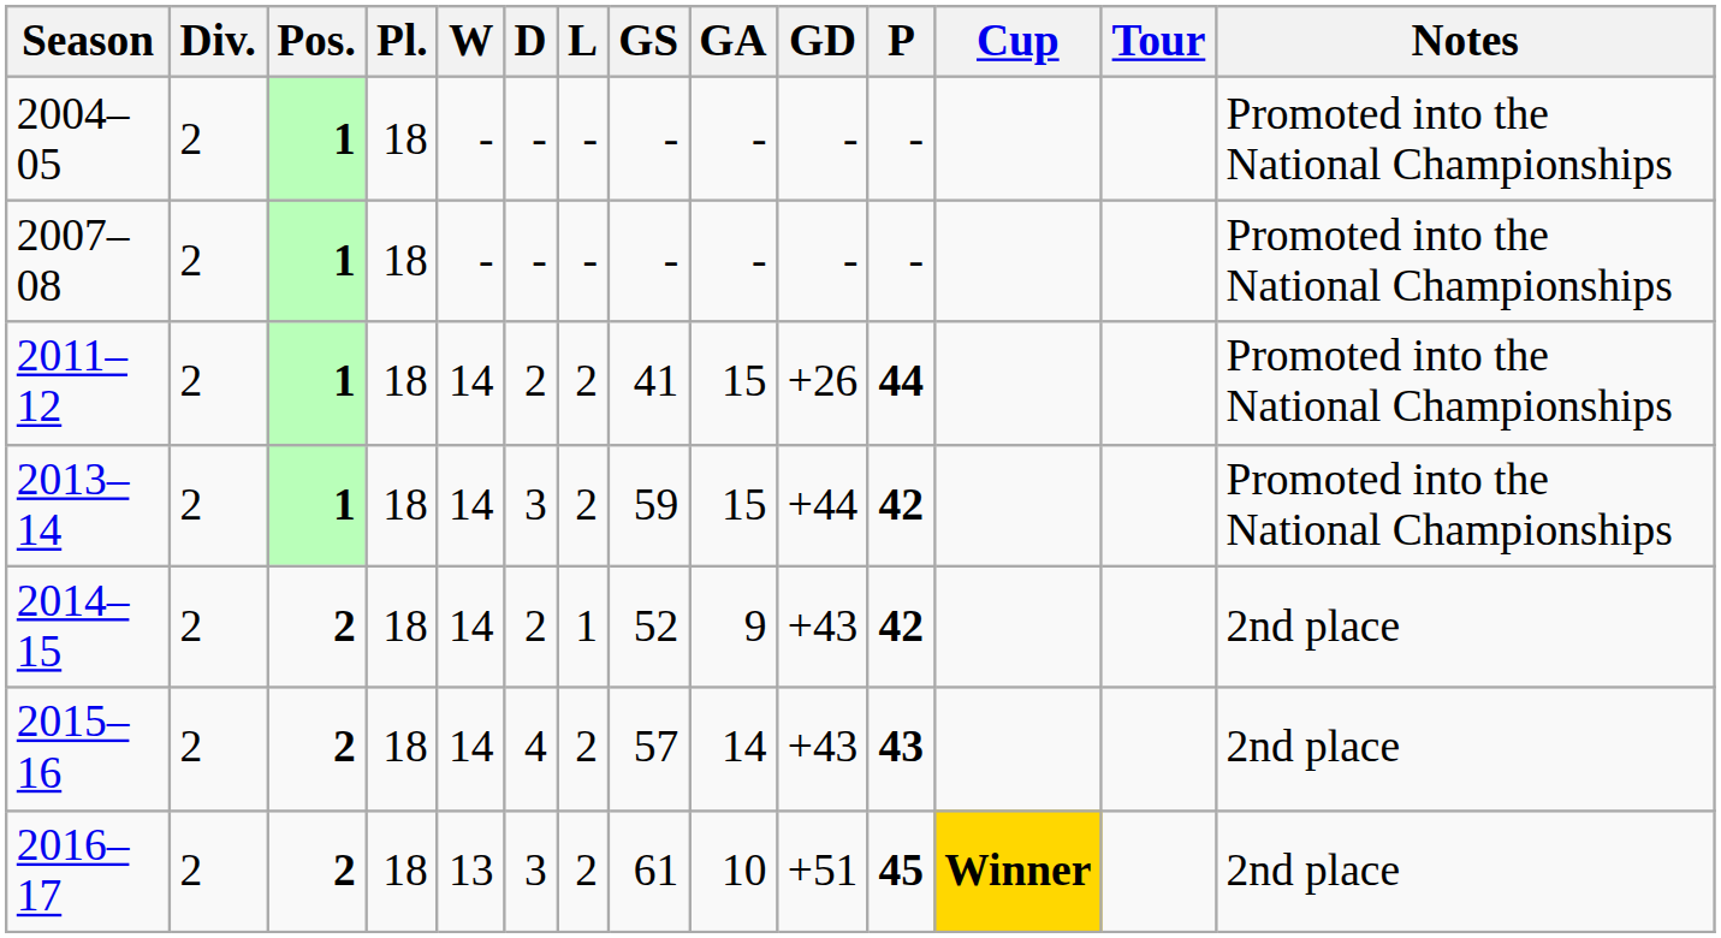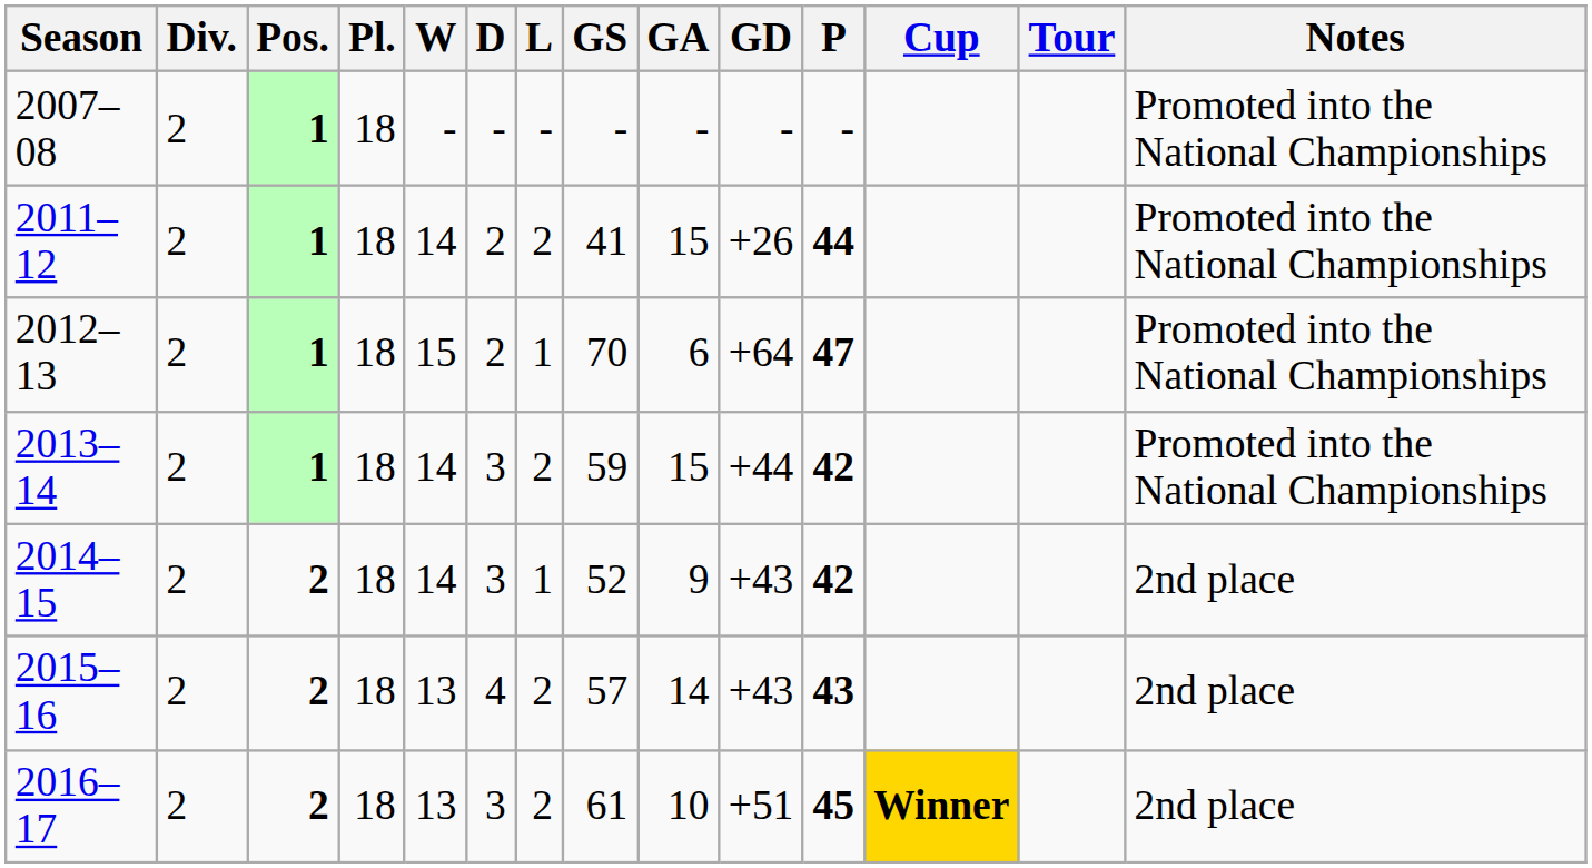 <table class="wikitable">
 <tr style="background:#efefef;">
 <th>Season</th>
 <th>Div.</th>
 <th>Pos.</th>
 <th>Pl.</th>
 <th>W</th>
 <th>D</th>
 <th>L</th>
 <th>GS</th>
 <th>GA</th>
 <th>GD</th>
 <th>P</th>
 <th><a href='#'>Cup</a></th>
 <th><a href='#'>Tour</a></th>
 <th>Notes</th>
-</tr>
-<tr>
-<td>2004–05</td>
-<td>2</td>
-<td align=right bgcolor=#B9FFB9><strong>1</strong></td>
-<td align=right>18</td>
-<td align=right>-</td>
-<td align=right>-</td>
-<td align=right>-</td>
-<td align=right>-</td>
-<td align=right>-</td>
-<td align=right>-</td>
-<td align=right>-</td>
-<td></td>
-<td></td>
-<td>Promoted into the National Championships</td>
 </tr>
 <tr>
 <td>2007–08</td>
 <td>2</td>
 <td align=right bgcolor=#B9FFB9><strong>1</strong></td>
 <td align=right>18</td>
 <td align=right>-</td>
 <td align=right>-</td>
 <td align=right>-</td>
 <td align=right>-</td>
 <td align=right>-</td>
 <td align=right>-</td>
 <td align=right>-</td>
 <td></td>
 <td></td>
 <td>Promoted into the National Championships</td>
 </tr>
 <tr>
 <td><a href='#'>2011–12</a></td>
 <td>2</td>
 <td align=right bgcolor=#B9FFB9><strong>1</strong></td>
 <td align=right>18</td>
 <td align=right>14</td>
 <td align=right>2</td>
 <td align=right>2</td>
 <td align=right>41</td>
 <td align=right>15</td>
 <td align=right>+26</td>
 <td align=right><strong>44</strong></td>
 <td></td>
 <td></td>
 <td>Promoted into the National Championships</td>
 </tr>
 <tr>
+<td>2012–13</td>
+<td>2</td>
+<td align=right bgcolor=#B9FFB9><strong>1</strong></td>
+<td align=right>18</td>
+<td align=right>15</td>
+<td align=right>2</td>
+<td align=right>1</td>
+<td align=right>70</td>
+<td align=right>6</td>
+<td align=right>+64</td>
+<td align=right><strong>47</strong></td>
+<td></td>
+<td></td>
+<td>Promoted into the National Championships</td>
+</tr>
+<tr>
 <td><a href='#'>2013–14</a></td>
 <td>2</td>
 <td align=right bgcolor=#B9FFB9><strong>1</strong></td>
 <td align=right>18</td>
 <td align=right>14</td>
 <td align=right>3</td>
 <td align=right>2</td>
 <td align=right>59</td>
 <td align=right>15</td>
 <td align=right>+44</td>
 <td align=right><strong>42</strong></td>
 <td></td>
 <td></td>
 <td>Promoted into the National Championships</td>
 </tr>
 <tr>
 <td><a href='#'>2014–15</a></td>
 <td>2</td>
 <td align=right><strong>2</strong></td>
 <td align=right>18</td>
 <td align=right>14</td>
-<td align=right>2</td>
+<td align=right>3</td>
 <td align=right>1</td>
 <td align=right>52</td>
 <td align=right>9</td>
 <td align=right>+43</td>
 <td align=right><strong>42</strong></td>
 <td></td>
 <td></td>
 <td>2nd place</td>
 </tr>
 <tr>
 <td><a href='#'>2015–16</a></td>
 <td>2</td>
 <td align=right><strong>2</strong></td>
 <td align=right>18</td>
-<td align=right>14</td>
+<td align=right>13</td>
 <td align=right>4</td>
 <td align=right>2</td>
 <td align=right>57</td>
 <td align=right>14</td>
 <td align=right>+43</td>
 <td align=right><strong>43</strong></td>
 <td></td>
 <td></td>
 <td>2nd place</td>
 </tr>
 <tr>
 <td><a href='#'>2016–17</a></td>
 <td>2</td>
 <td align=right><strong>2</strong></td>
 <td align=right>18</td>
 <td align=right>13</td>
 <td align=right>3</td>
 <td align=right>2</td>
 <td align=right>61</td>
 <td align=right>10</td>
 <td align=right>+51</td>
 <td align=right><strong>45</strong></td>
 <td bgcolor=gold><strong>Winner</strong></td>
 <td></td>
 <td>2nd place</td>
 </tr>
 </table>
